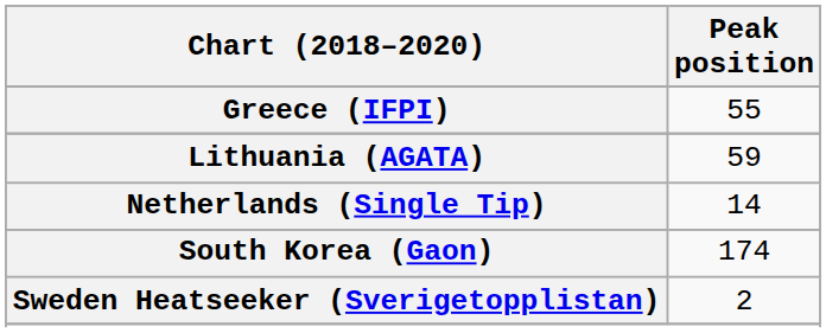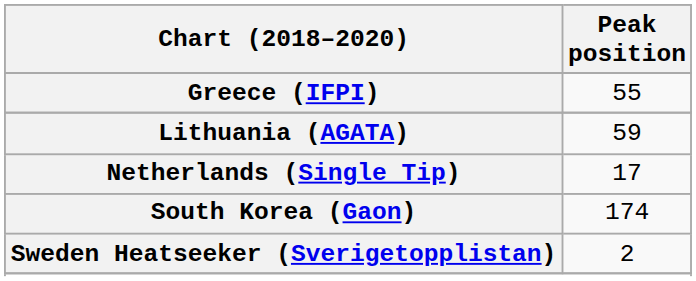 <table class="wikitable sortable plainrowheaders" style="text-align:center">
 <tr>
 <th scope="col">Chart (2018–2020)</th>
 <th scope="col">Peak<br> position</th>
 </tr>
 <tr>
 </tr>
 <tr>
 <th scope="row">Greece (<a href='#'>IFPI</a>)</th>
 <td>55</td>
 </tr>
 <tr>
 </tr>
 <tr>
 <th scope="row">Lithuania (<a href='#'>AGATA</a>)</th>
 <td>59</td>
 </tr>
 <tr>
 <th scope="row">Netherlands (<a href='#'>Single Tip</a>)</th>
-<td>14</td>
+<td>17</td>
 </tr>
 <tr>
 <th scope="row">South Korea (<a href='#'>Gaon</a>)</th>
 <td>174</td>
 </tr>
 <tr>
 <th scope="row">Sweden Heatseeker (<a href='#'>Sverigetopplistan</a>)</th>
 <td>2</td>
 </tr>
 <tr>
 </tr>
 <tr>
 </tr>
 </table>
